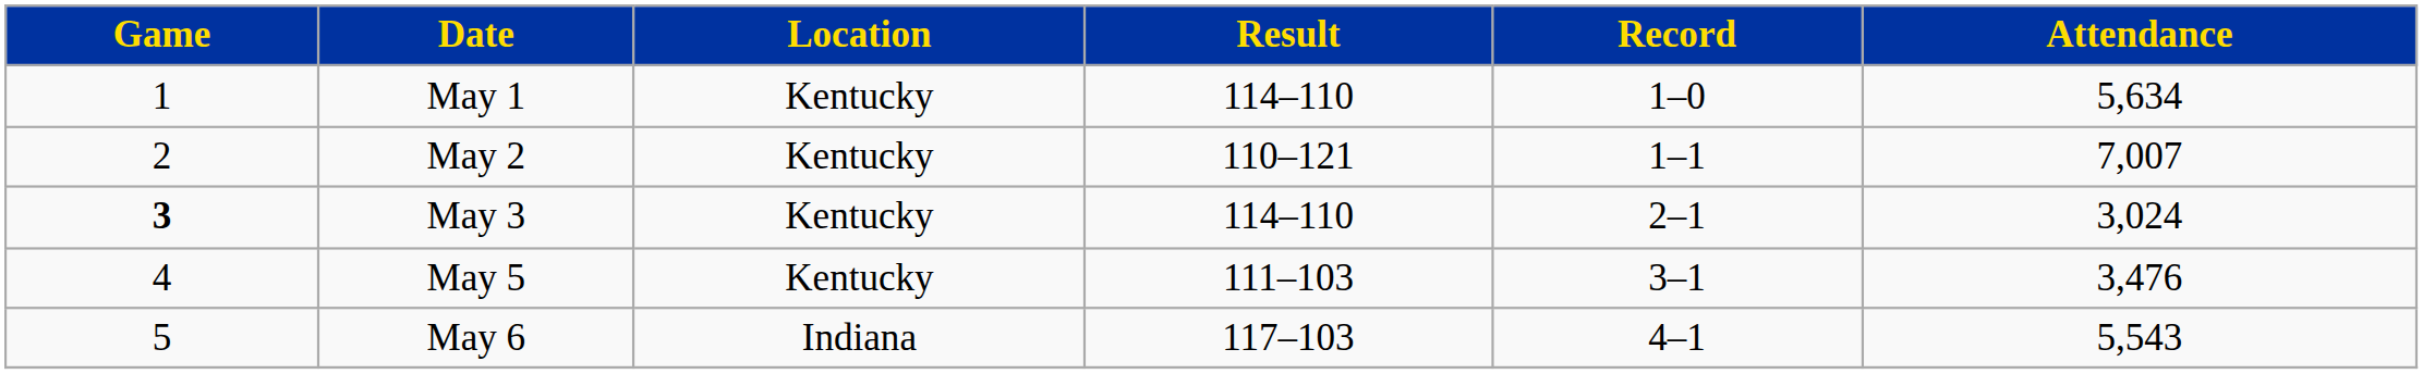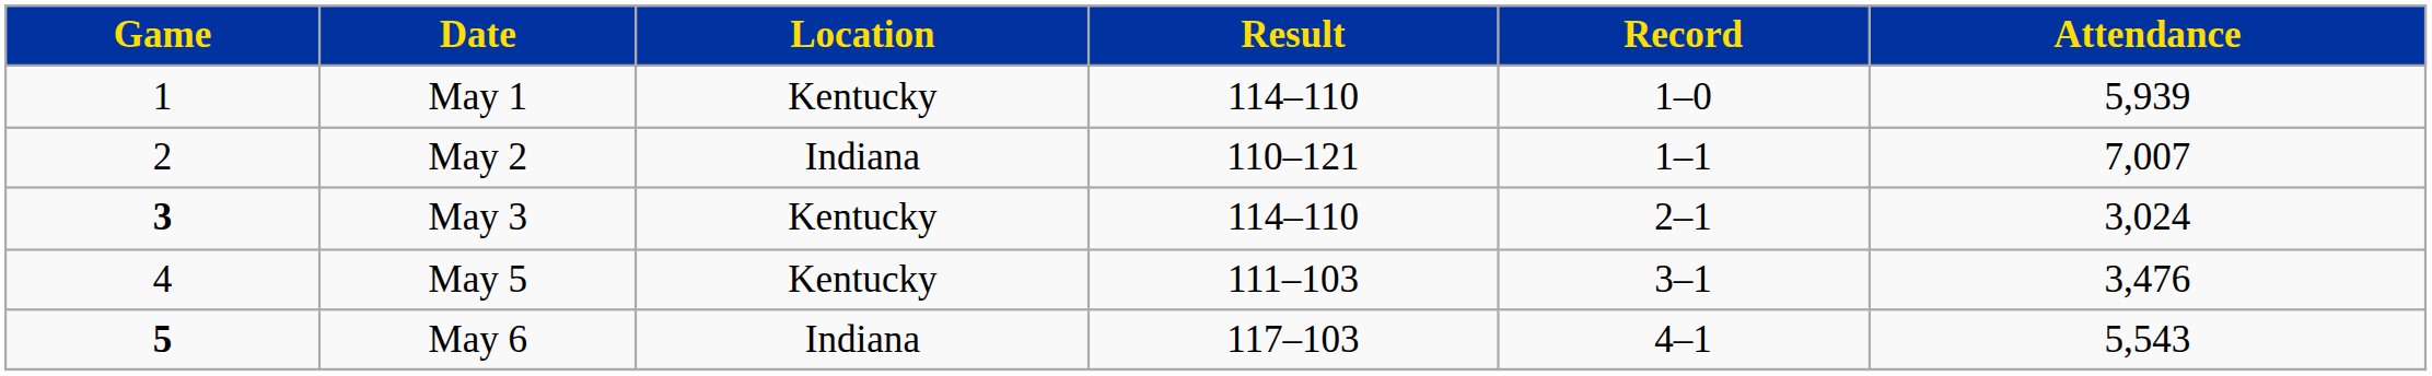 <table class="wikitable" width="80%">
 <tr align="center"  style="background:#0032A0;color:#FEDD00;">
 <td><strong>Game</strong></td>
 <td><strong>Date</strong></td>
 <td><strong>Location</strong></td>
 <td><strong>Result</strong></td>
 <td><strong>Record</strong></td>
 <td><strong>Attendance</strong></td>
 </tr>
 <tr align="center" bgcolor="">
 <td>1</td>
 <td>May 1</td>
 <td>Kentucky</td>
 <td>114–110</td>
 <td>1–0</td>
-<td>5,634</td>
+<td>5,939</td>
 </tr>
 <tr align="center" bgcolor="">
 <td>2</td>
 <td>May 2</td>
-<td>Kentucky</td>
+<td>Indiana</td>
 <td>110–121</td>
 <td>1–1</td>
 <td>7,007</td>
 </tr>
 <tr align="center" bgcolor="">
 <td><strong>3</strong></td>
 <td>May 3</td>
 <td>Kentucky</td>
 <td>114–110</td>
 <td>2–1</td>
 <td>3,024</td>
 </tr>
 <tr align="center" bgcolor="">
 <td>4</td>
 <td>May 5</td>
 <td>Kentucky</td>
 <td>111–103</td>
 <td>3–1</td>
 <td>3,476</td>
 </tr>
 <tr align="center" bgcolor="">
-<td>5</td>
+<td><strong>5</strong></td>
 <td>May 6</td>
 <td>Indiana</td>
 <td>117–103</td>
 <td>4–1</td>
 <td>5,543</td>
 </tr>
 <tr align="center" bgcolor="">
 </tr>
 </table>
